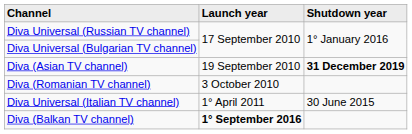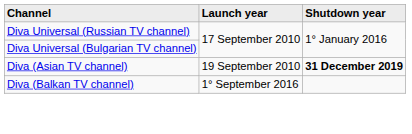 <table class="sortable wikitable">
 <tr bgcolor="#ececec">
 <td><strong>Channel</strong></td>
 <td><strong>Launch year</strong></td>
 <td><strong>Shutdown year</strong></td>
 </tr>
 <tr>
 <td><a href='#'>Diva Universal (Russian TV channel)</a></td>
 <td rowspan="2">17 September 2010</td>
 <td rowspan="2">1° January 2016</td>
 </tr>
 <tr>
 <td><a href='#'>Diva Universal (Bulgarian TV channel)</a></td>
 </tr>
 <tr>
 <td><a href='#'>Diva (Asian TV channel)</a></td>
 <td>19 September 2010</td>
 <td><strong>31 December 2019</strong></td>
 </tr>
 <tr>
-<td><a href='#'>Diva (Romanian TV channel)</a></td>
-<td>3 October 2010</td>
-<td></td>
-</tr>
-<tr>
-<td><a href='#'>Diva Universal (Italian TV channel)</a></td>
-<td>1° April 2011</td>
-<td>30 June 2015</td>
-</tr>
-<tr>
 <td><a href='#'>Diva (Balkan TV channel)</a></td>
-<td><strong>1° September 2016</strong></td>
+<td>1° September 2016</td>
 <td></td>
 </tr>
 </table>
